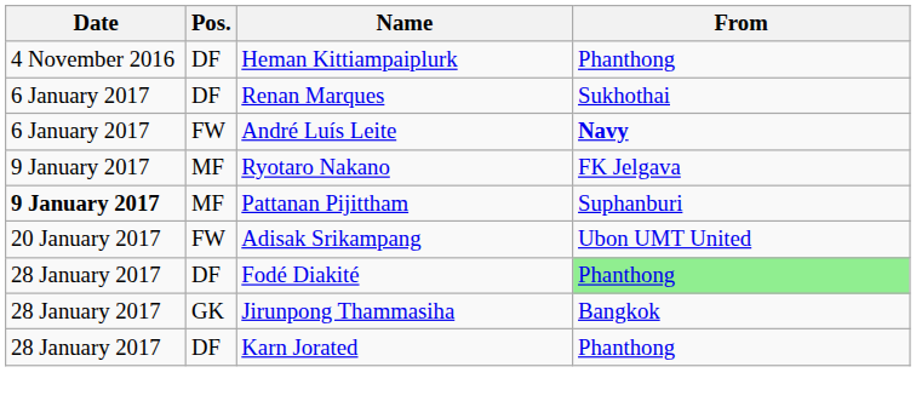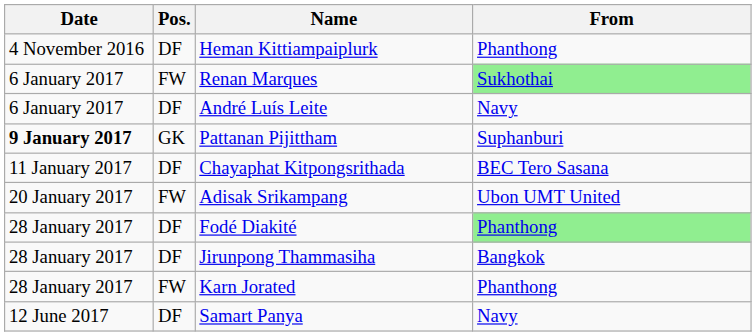 <table class="wikitable">
 <tr>
 <th width="120">Date</th>
 <th>Pos.</th>
 <th width="230">Name</th>
 <th width="230">From</th>
 </tr>
 <tr>
 <td>4 November 2016</td>
 <td>DF</td>
 <td> <a href='#'>Heman Kittiampaiplurk</a></td>
 <td> <a href='#'>Phanthong</a></td>
 </tr>
 <tr>
 <td>6 January 2017</td>
-<td>DF</td>
+<td>FW</td>
 <td> <a href='#'>Renan Marques</a></td>
-<td> <a href='#'>Sukhothai</a></td>
+<td style="background: lightgreen;"> <a href='#'>Sukhothai</a></td>
 </tr>
 <tr>
 <td>6 January 2017</td>
-<td>FW</td>
+<td>DF</td>
 <td> <a href='#'>André Luís Leite</a></td>
-<td><strong> <a href='#'>Navy</a></strong></td>
-</tr>
-<tr>
-<td>9 January 2017</td>
-<td>MF</td>
-<td> <a href='#'>Ryotaro Nakano</a></td>
-<td> <a href='#'>FK Jelgava</a></td>
+<td> <a href='#'>Navy</a></td>
 </tr>
 <tr>
 <td><strong>9 January 2017</strong></td>
-<td>MF</td>
+<td>GK</td>
 <td> <a href='#'>Pattanan Pijittham</a></td>
 <td> <a href='#'>Suphanburi</a></td>
+</tr>
+<tr>
+<td>11 January 2017</td>
+<td>DF</td>
+<td> <a href='#'>Chayaphat Kitpongsrithada</a></td>
+<td> <a href='#'>BEC Tero Sasana</a></td>
 </tr>
 <tr>
 <td>20 January 2017</td>
 <td>FW</td>
 <td> <a href='#'>Adisak Srikampang</a></td>
 <td> <a href='#'>Ubon UMT United</a></td>
 </tr>
 <tr>
 <td>28 January 2017</td>
 <td>DF</td>
 <td> <a href='#'>Fodé Diakité</a></td>
 <td style="background: lightgreen;"> <a href='#'>Phanthong</a></td>
 </tr>
 <tr>
 <td>28 January 2017</td>
-<td>GK</td>
+<td>DF</td>
 <td> <a href='#'>Jirunpong Thammasiha</a></td>
 <td> <a href='#'>Bangkok</a></td>
 </tr>
 <tr>
 <td>28 January 2017</td>
-<td>DF</td>
+<td>FW</td>
 <td> <a href='#'>Karn Jorated</a></td>
 <td> <a href='#'>Phanthong</a></td>
 </tr>
+<tr>
+<td>12 June 2017</td>
+<td>DF</td>
+<td> <a href='#'>Samart Panya</a></td>
+<td> <a href='#'>Navy</a></td>
+</tr>
 </table>
